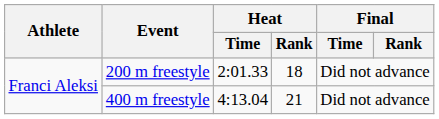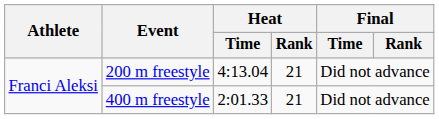 <table class=wikitable style="font-size:90%">
 <tr>
 <th rowspan="2">Athlete</th>
 <th rowspan="2">Event</th>
 <th colspan="2">Heat</th>
 <th colspan="2">Final</th>
 </tr>
 <tr style="font-size:95%">
 <th>Time</th>
 <th>Rank</th>
 <th>Time</th>
 <th>Rank</th>
 </tr>
 <tr align=center>
 <td align=left rowspan="2"><a href='#'>Franci Aleksi</a></td>
 <td align=left><a href='#'>200 m freestyle</a></td>
-<td>2:01.33</td>
-<td>18</td>
+<td>4:13.04</td>
+<td>21</td>
 <td colspan="2">Did not advance</td>
 </tr>
 <tr align=center>
 <td align=left><a href='#'>400 m freestyle</a></td>
-<td>4:13.04</td>
+<td>2:01.33</td>
 <td>21</td>
 <td colspan="2">Did not advance</td>
 </tr>
 </table>
